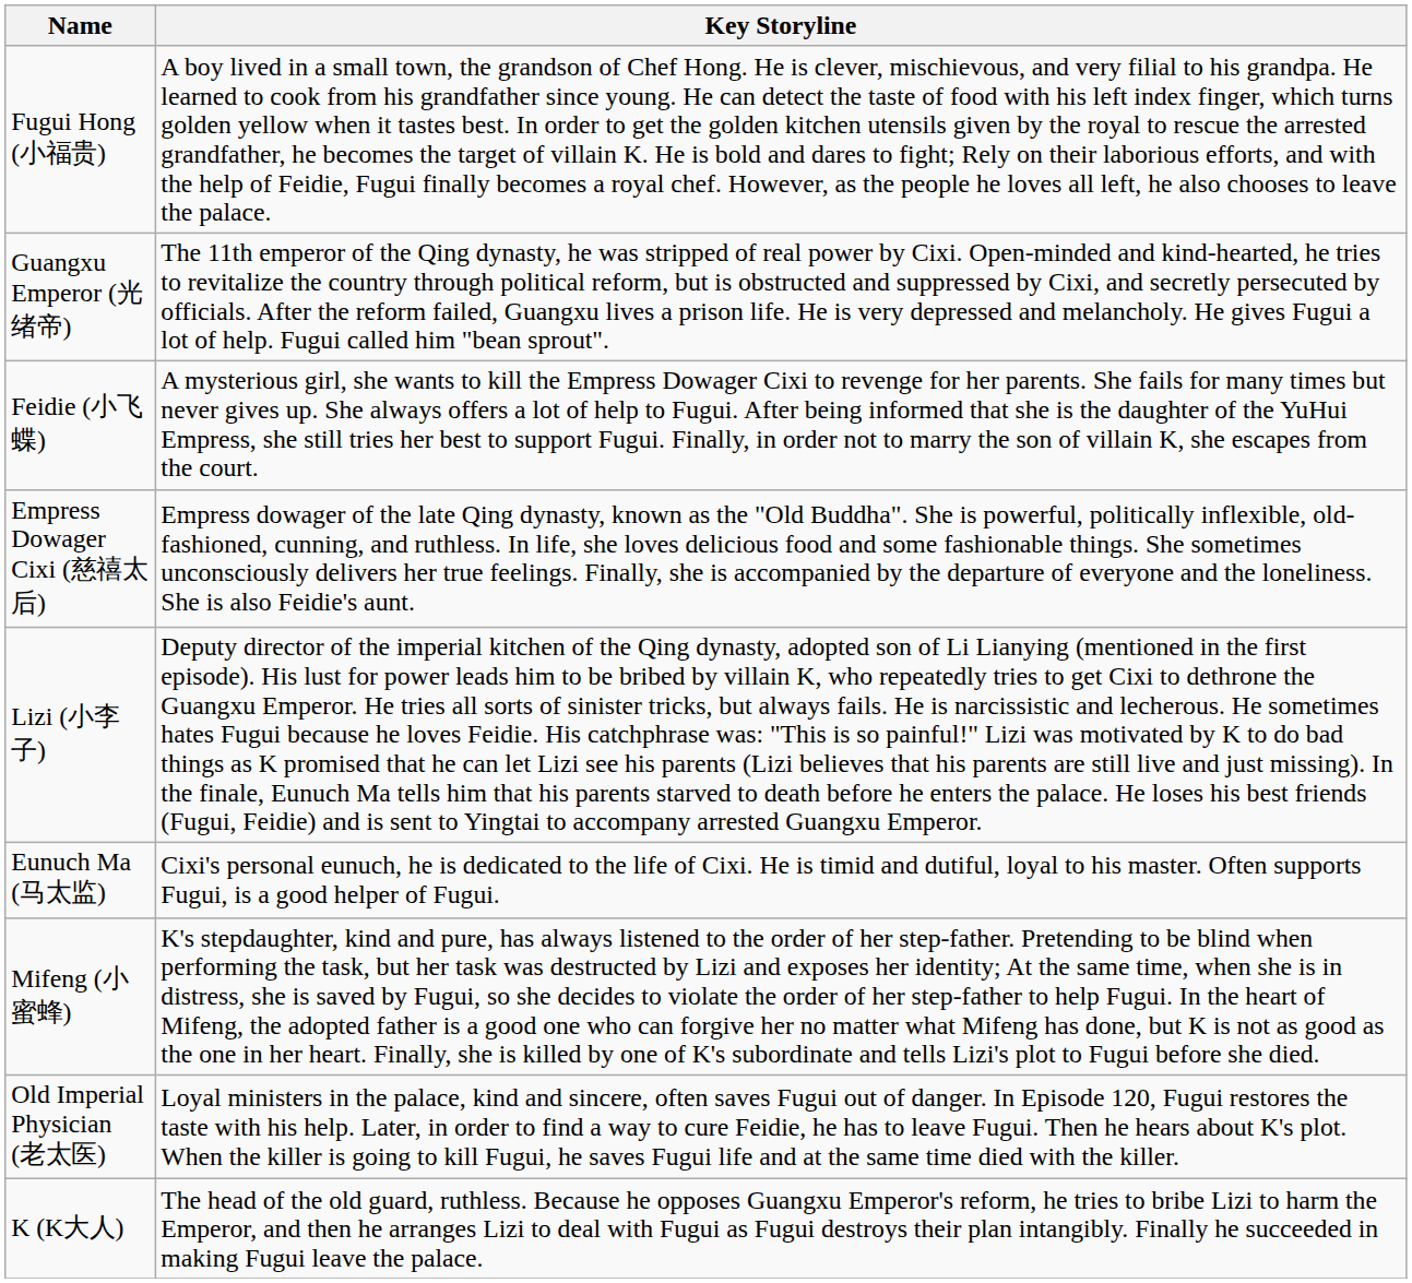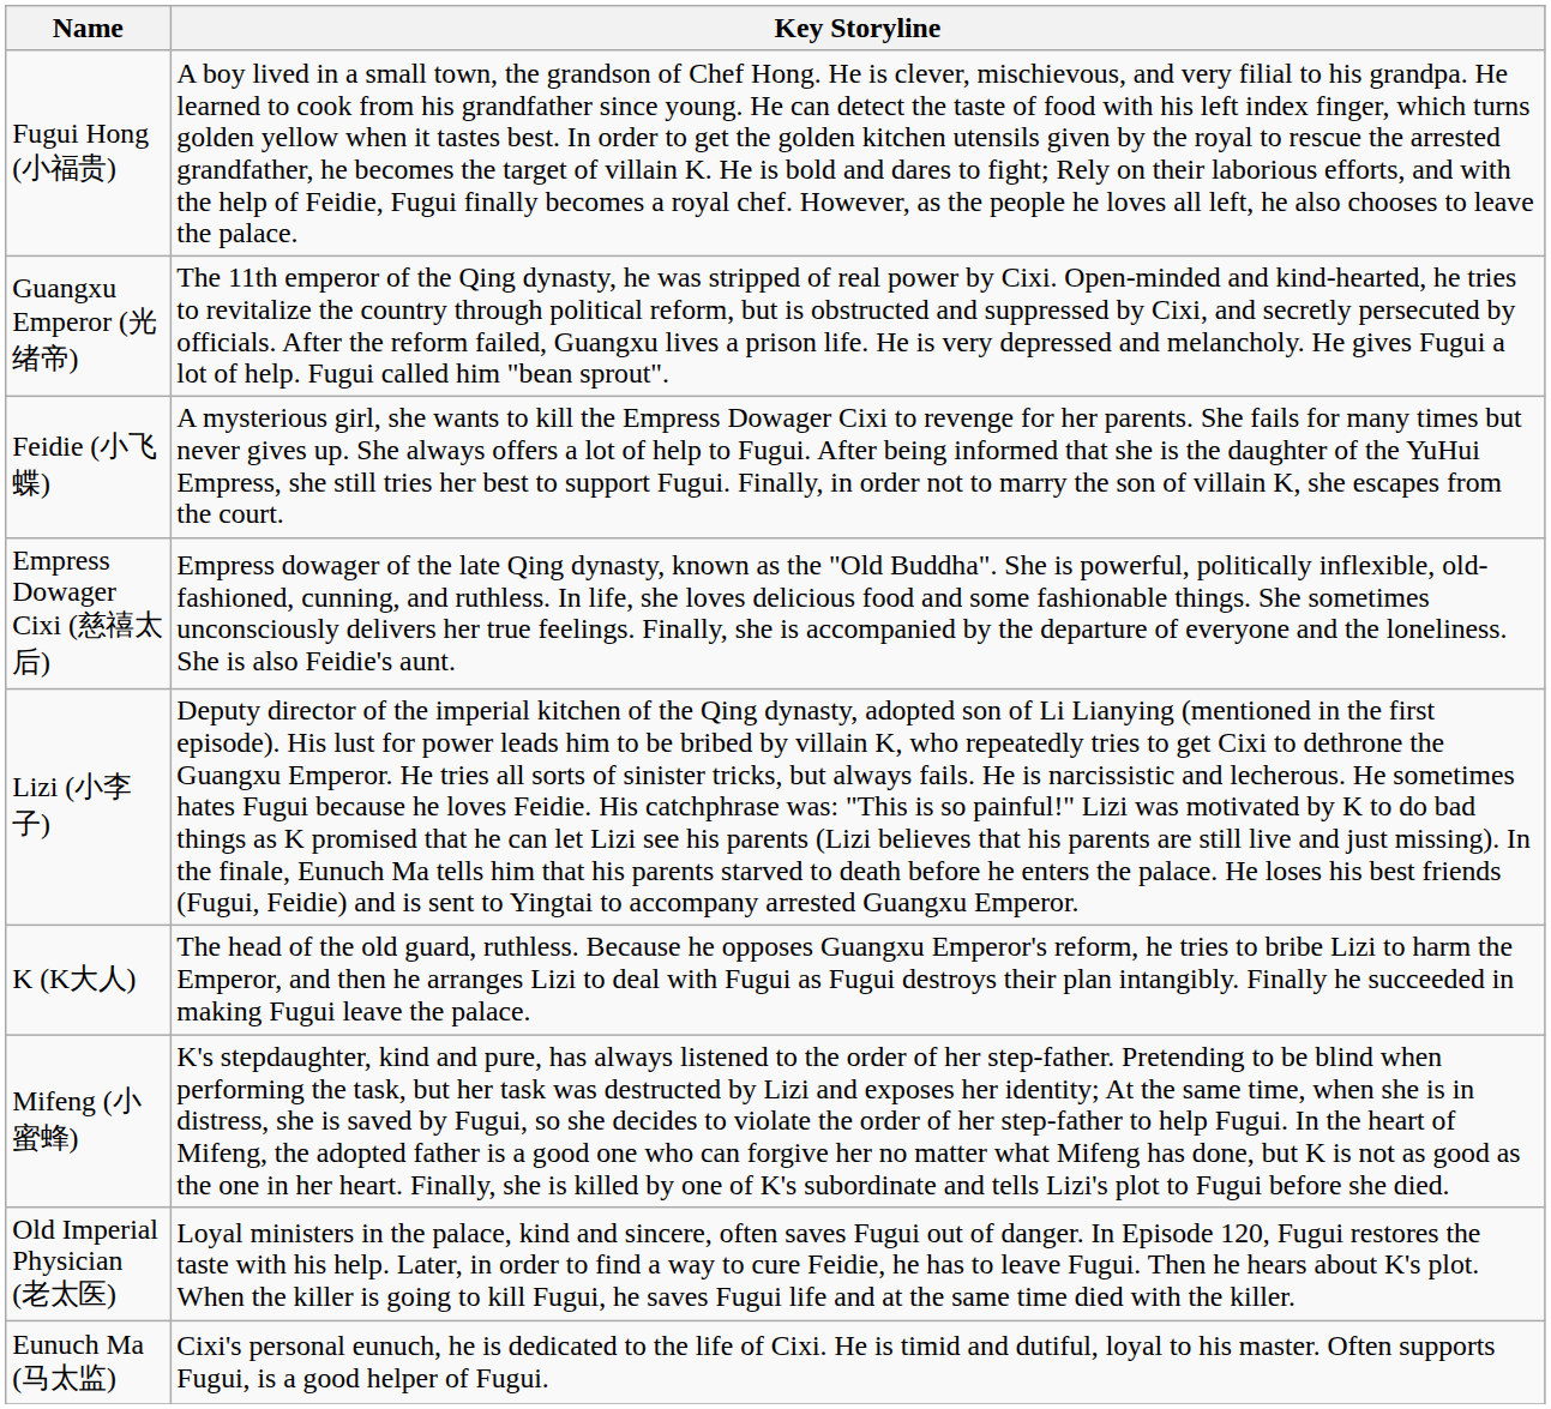 <table class="wikitable">
 <tr>
 <th>Name</th>
 <th>Key Storyline</th>
 </tr>
 <tr>
 <td>Fugui Hong (小福贵)</td>
 <td>A boy lived in a small town, the grandson of Chef Hong. He is clever, mischievous, and very filial to his grandpa. He learned to cook from his grandfather since young. He can detect the taste of food with his left index finger, which turns golden yellow when it tastes best. In order to get the golden kitchen utensils given by the royal to rescue the arrested grandfather, he becomes the target of villain K. He is bold and dares to fight; Rely on their laborious efforts, and with the help of Feidie, Fugui finally becomes a royal chef. However, as the people he loves all left, he also chooses to leave the palace.</td>
 </tr>
 <tr>
 <td>Guangxu Emperor (光绪帝)</td>
 <td>The 11th emperor of the Qing dynasty, he was stripped of real power by Cixi. Open-minded and kind-hearted, he tries to revitalize the country through political reform, but is obstructed and suppressed by Cixi, and secretly persecuted by officials. After the reform failed, Guangxu lives a prison life. He is very depressed and melancholy. He gives Fugui a lot of help. Fugui called him "bean sprout".</td>
 </tr>
 <tr>
 <td>Feidie (小飞蝶)</td>
 <td>A mysterious girl, she wants to kill the Empress Dowager Cixi to revenge for her parents. She fails for many times but never gives up. She always offers a lot of help to Fugui. After being informed that she is the daughter of the YuHui Empress, she still tries her best to support Fugui. Finally, in order not to marry the son of villain K, she escapes from the court.</td>
 </tr>
 <tr>
 <td>Empress Dowager Cixi  (慈禧太后)</td>
 <td>Empress dowager of the late Qing dynasty, known as the "Old Buddha". She is powerful, politically inflexible, old-fashioned, cunning, and ruthless. In life, she loves delicious food and some fashionable things. She sometimes unconsciously delivers her true feelings. Finally, she is accompanied by the departure of everyone and the loneliness. She is also Feidie's aunt.</td>
 </tr>
 <tr>
 <td>Lizi  (小李子)</td>
 <td>Deputy director of the imperial kitchen of the Qing dynasty, adopted son of Li Lianying (mentioned in the first episode). His lust for power leads him to be bribed by villain K, who repeatedly tries to get Cixi to dethrone the Guangxu Emperor. He tries all sorts of sinister tricks, but always fails. He is narcissistic and lecherous. He sometimes hates Fugui because he loves Feidie. His catchphrase was: "This is so painful!" Lizi was motivated by K to do bad things as K promised that he can let Lizi see his parents (Lizi believes that his parents are still live and just missing). In the finale, Eunuch Ma tells him that his parents starved to death before he enters the palace. He loses his best friends (Fugui, Feidie) and is sent to Yingtai to accompany arrested Guangxu Emperor.</td>
 </tr>
 <tr>
-<td>Eunuch Ma (马太监)</td>
-<td>Cixi's personal eunuch,  he is dedicated to the life of Cixi. He is timid and dutiful, loyal to his master. Often supports Fugui, is a good helper of Fugui.</td>
+<td>K (K大人)</td>
+<td>The head of the old guard, ruthless. Because he opposes Guangxu Emperor's reform, he tries to bribe Lizi to harm the Emperor, and then he arranges Lizi to deal with Fugui as Fugui destroys their plan intangibly. Finally he succeeded in making Fugui leave the palace.</td>
 </tr>
 <tr>
 <td>Mifeng  (小蜜蜂)</td>
 <td>K's stepdaughter, kind and pure, has always listened to the order of her step-father. Pretending to be blind when performing the task, but her task was destructed by Lizi and exposes her identity; At the same time, when she is in distress, she is saved by Fugui, so she decides to violate the order of her step-father to help Fugui. In the heart of Mifeng, the adopted father is a good one who can forgive her no matter what Mifeng has done, but K is not as good as the one in her heart. Finally, she is killed by one of K's subordinate and tells Lizi's plot to Fugui before she died.</td>
 </tr>
 <tr>
 <td>Old Imperial Physician  (老太医)</td>
 <td>Loyal ministers in the palace, kind and sincere, often saves Fugui out of danger. In Episode 120, Fugui restores the taste with his help. Later, in order to find a way to cure Feidie, he has to leave Fugui. Then he hears about K's plot. When the killer is going to kill Fugui, he saves Fugui life and at the same time died with the killer.</td>
 </tr>
 <tr>
-<td>K (K大人)</td>
-<td>The head of the old guard, ruthless. Because he opposes Guangxu Emperor's reform, he tries to bribe Lizi to harm the Emperor, and then he arranges Lizi to deal with Fugui as Fugui destroys their plan intangibly. Finally he succeeded in making Fugui leave the palace.</td>
+<td>Eunuch Ma (马太监)</td>
+<td>Cixi's personal eunuch,  he is dedicated to the life of Cixi. He is timid and dutiful, loyal to his master. Often supports Fugui, is a good helper of Fugui.</td>
 </tr>
 </table>
